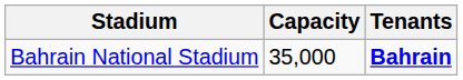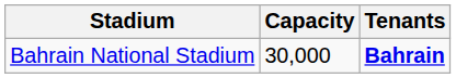 <table class="wikitable sortable">
 <tr>
 <th>Stadium</th>
 <th>Capacity</th>
 <th>Tenants</th>
 </tr>
 <tr>
 <td><a href='#'>Bahrain National Stadium</a></td>
-<td>35,000</td>
+<td>30,000</td>
 <td><strong><a href='#'>Bahrain</a></strong></td>
 </tr>
 </table>
